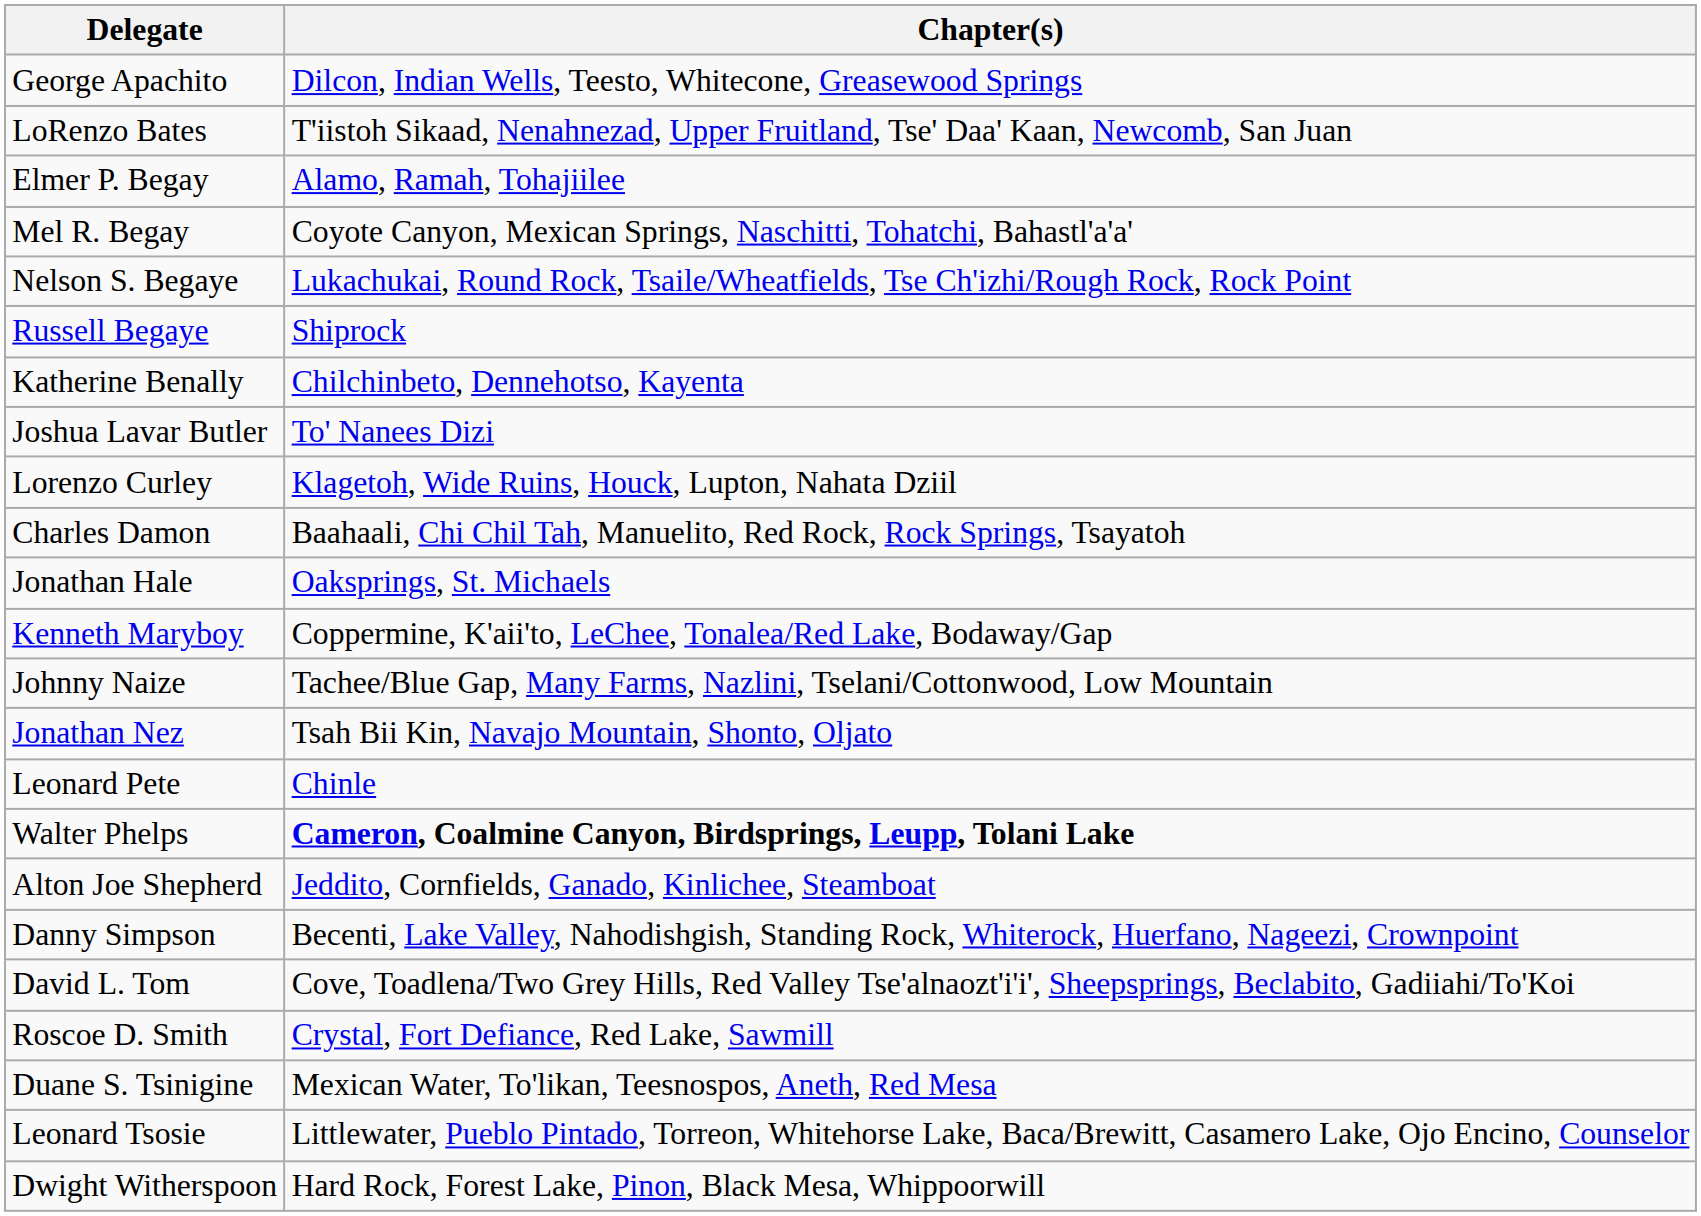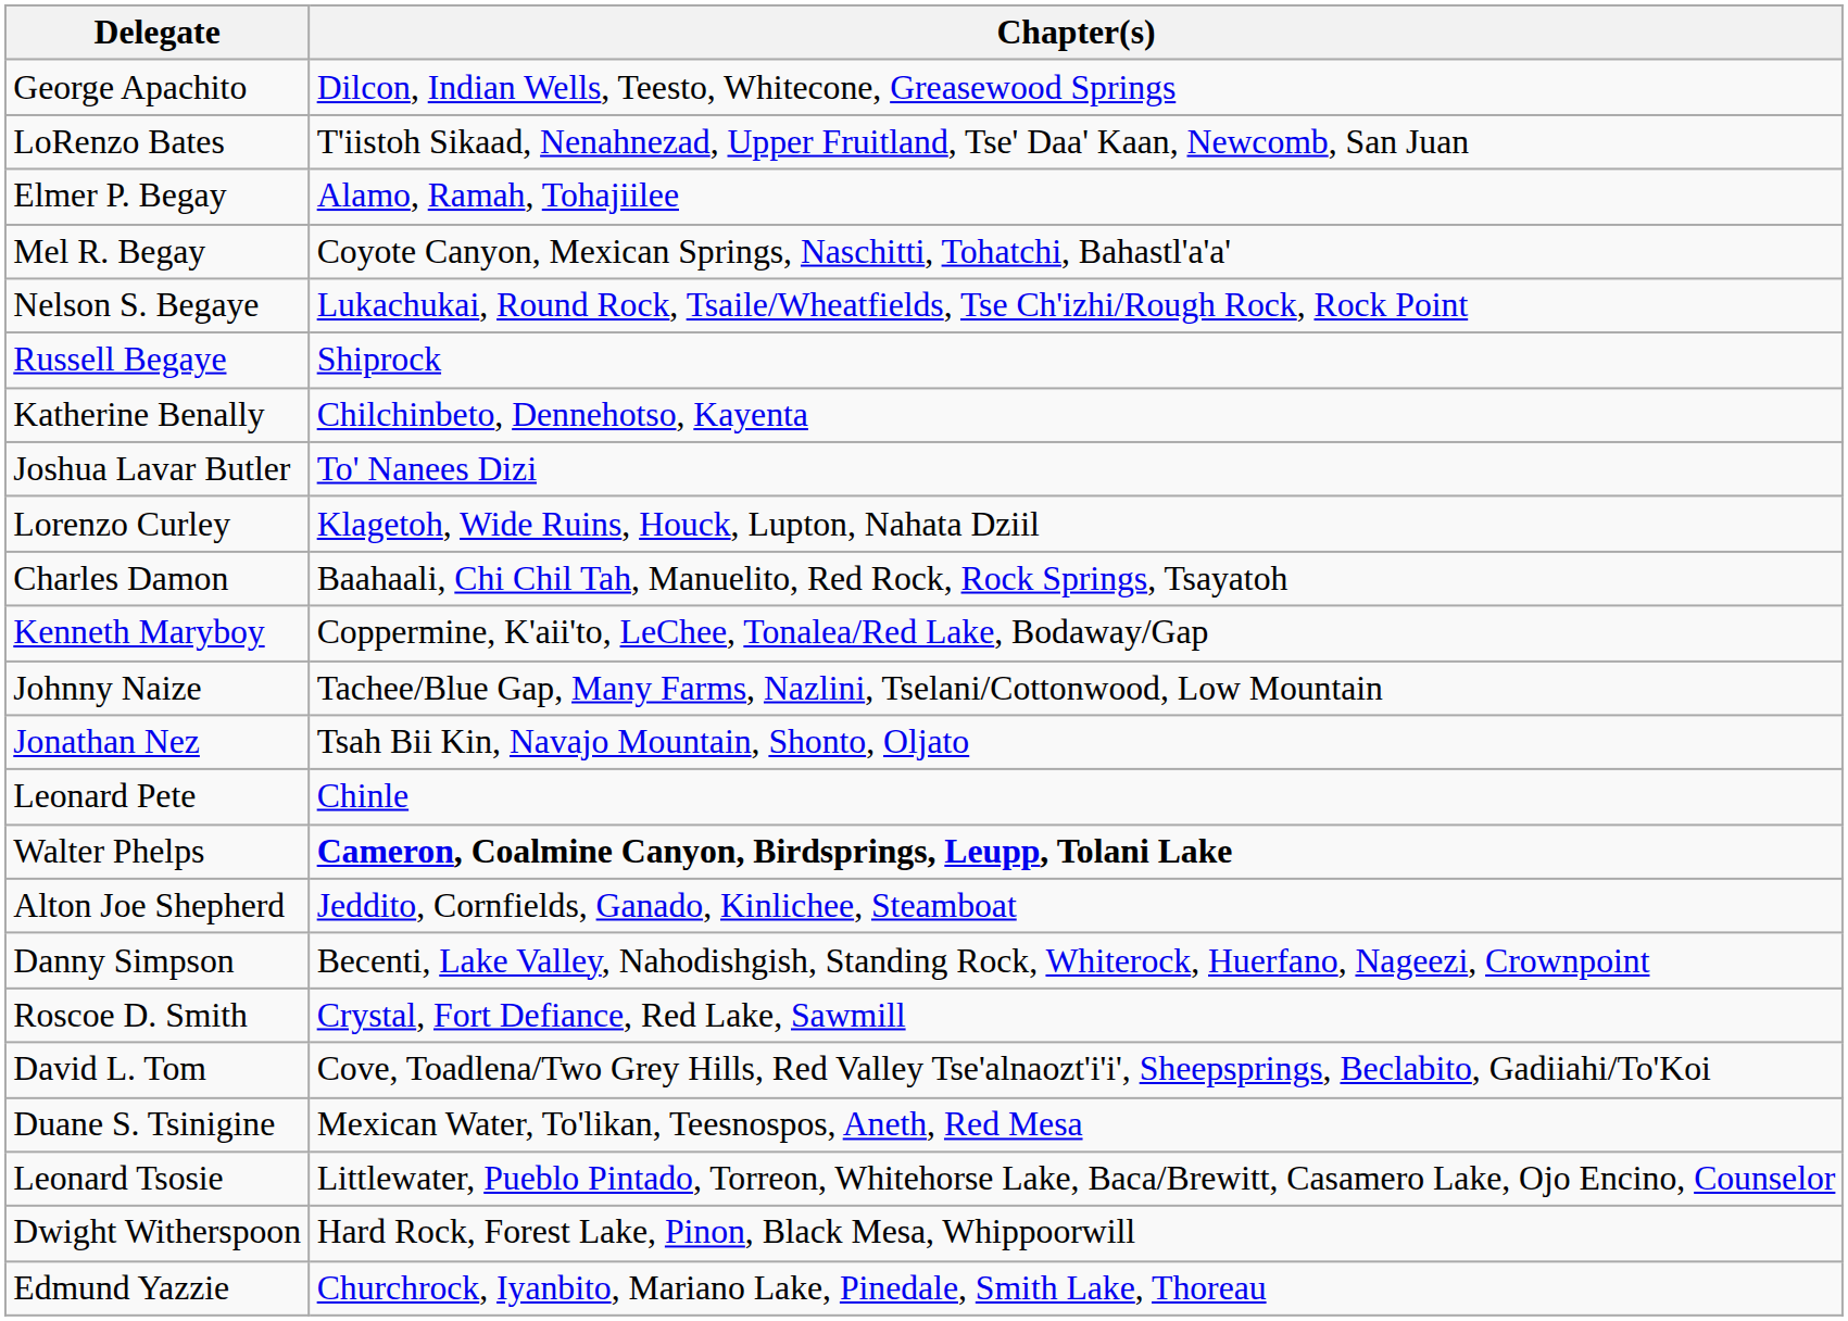 <table class="wikitable">
 <tr>
 <th>Delegate</th>
 <th>Chapter(s)</th>
 </tr>
 <tr>
 <td>George Apachito</td>
 <td><a href='#'>Dilcon</a>, <a href='#'>Indian Wells</a>, Teesto, Whitecone, <a href='#'>Greasewood Springs</a></td>
 </tr>
 <tr>
 <td>LoRenzo Bates</td>
 <td>T'iistoh Sikaad, <a href='#'>Nenahnezad</a>, <a href='#'>Upper Fruitland</a>, Tse' Daa' Kaan, <a href='#'>Newcomb</a>, San Juan</td>
 </tr>
 <tr>
 <td>Elmer P. Begay</td>
 <td><a href='#'>Alamo</a>, <a href='#'>Ramah</a>, <a href='#'>Tohajiilee</a></td>
 </tr>
 <tr>
 <td>Mel R. Begay</td>
 <td>Coyote Canyon, Mexican Springs, <a href='#'>Naschitti</a>, <a href='#'>Tohatchi</a>, Bahastl'a'a'</td>
 </tr>
 <tr>
 <td>Nelson S. Begaye</td>
 <td><a href='#'>Lukachukai</a>, <a href='#'>Round Rock</a>, <a href='#'>Tsaile/Wheatfields</a>, <a href='#'>Tse Ch'izhi/Rough Rock</a>, <a href='#'>Rock Point</a></td>
 </tr>
 <tr>
 <td><a href='#'>Russell Begaye</a></td>
 <td><a href='#'>Shiprock</a></td>
 </tr>
 <tr>
 <td>Katherine Benally</td>
 <td><a href='#'>Chilchinbeto</a>, <a href='#'>Dennehotso</a>, <a href='#'>Kayenta</a></td>
 </tr>
 <tr>
 <td>Joshua Lavar Butler</td>
 <td><a href='#'>To' Nanees Dizi</a></td>
 </tr>
 <tr>
 <td>Lorenzo Curley</td>
 <td><a href='#'>Klagetoh</a>, <a href='#'>Wide Ruins</a>, <a href='#'>Houck</a>, Lupton, Nahata Dziil</td>
 </tr>
 <tr>
 <td>Charles Damon</td>
 <td>Baahaali, <a href='#'>Chi Chil Tah</a>, Manuelito, Red Rock, <a href='#'>Rock Springs</a>, Tsayatoh</td>
 </tr>
 <tr>
-<td>Jonathan Hale</td>
-<td><a href='#'>Oaksprings</a>, <a href='#'>St. Michaels</a></td>
-</tr>
-<tr>
 <td><a href='#'>Kenneth Maryboy</a></td>
 <td>Coppermine, K'aii'to, <a href='#'>LeChee</a>, <a href='#'>Tonalea/Red Lake</a>, Bodaway/Gap</td>
 </tr>
 <tr>
 <td>Johnny Naize</td>
 <td>Tachee/Blue Gap, <a href='#'>Many Farms</a>, <a href='#'>Nazlini</a>, Tselani/Cottonwood, Low Mountain</td>
 </tr>
 <tr>
 <td><a href='#'>Jonathan Nez</a></td>
 <td>Tsah Bii Kin, <a href='#'>Navajo Mountain</a>, <a href='#'>Shonto</a>, <a href='#'>Oljato</a></td>
 </tr>
 <tr>
 <td>Leonard Pete</td>
 <td><a href='#'>Chinle</a></td>
 </tr>
 <tr>
 <td>Walter Phelps</td>
 <td><strong><a href='#'>Cameron</a>, Coalmine Canyon, Birdsprings, <a href='#'>Leupp</a>, Tolani Lake</strong></td>
 </tr>
 <tr>
 <td>Alton Joe Shepherd</td>
 <td><a href='#'>Jeddito</a>, Cornfields, <a href='#'>Ganado</a>, <a href='#'>Kinlichee</a>, <a href='#'>Steamboat</a></td>
 </tr>
 <tr>
 <td>Danny Simpson</td>
 <td>Becenti, <a href='#'>Lake Valley</a>, Nahodishgish, Standing Rock, <a href='#'>Whiterock</a>, <a href='#'>Huerfano</a>, <a href='#'>Nageezi</a>, <a href='#'>Crownpoint</a></td>
 </tr>
 <tr>
+<td>Roscoe D. Smith</td>
+<td><a href='#'>Crystal</a>, <a href='#'>Fort Defiance</a>, Red Lake, <a href='#'>Sawmill</a></td>
+</tr>
+<tr>
 <td>David L. Tom</td>
 <td>Cove, Toadlena/Two Grey Hills, Red Valley Tse'alnaozt'i'i', <a href='#'>Sheepsprings</a>, <a href='#'>Beclabito</a>, Gadiiahi/To'Koi</td>
-</tr>
-<tr>
-<td>Roscoe D. Smith</td>
-<td><a href='#'>Crystal</a>, <a href='#'>Fort Defiance</a>, Red Lake, <a href='#'>Sawmill</a></td>
 </tr>
 <tr>
 <td>Duane S. Tsinigine</td>
 <td>Mexican Water, To'likan, Teesnospos, <a href='#'>Aneth</a>, <a href='#'>Red Mesa</a></td>
 </tr>
 <tr>
 <td>Leonard Tsosie</td>
 <td>Littlewater, <a href='#'>Pueblo Pintado</a>, Torreon, Whitehorse Lake, Baca/Brewitt, Casamero Lake, Ojo Encino, <a href='#'>Counselor</a></td>
 </tr>
 <tr>
 <td>Dwight Witherspoon</td>
 <td>Hard Rock, Forest Lake, <a href='#'>Pinon</a>, Black Mesa, Whippoorwill</td>
 </tr>
+<tr>
+<td>Edmund Yazzie</td>
+<td><a href='#'>Churchrock</a>, <a href='#'>Iyanbito</a>, Mariano Lake, <a href='#'>Pinedale</a>, <a href='#'>Smith Lake</a>, <a href='#'>Thoreau</a></td>
+</tr>
 </table>
